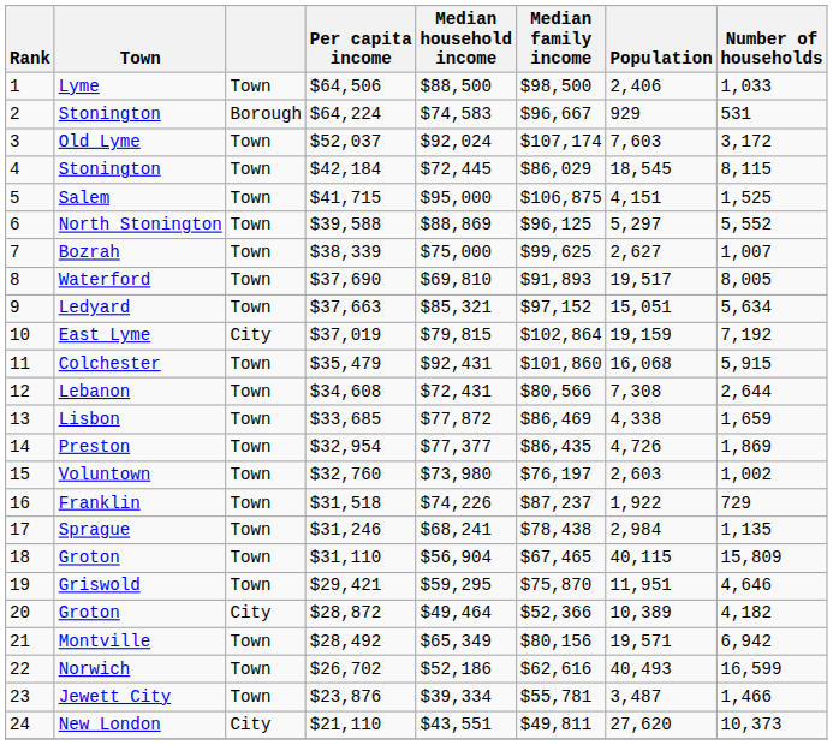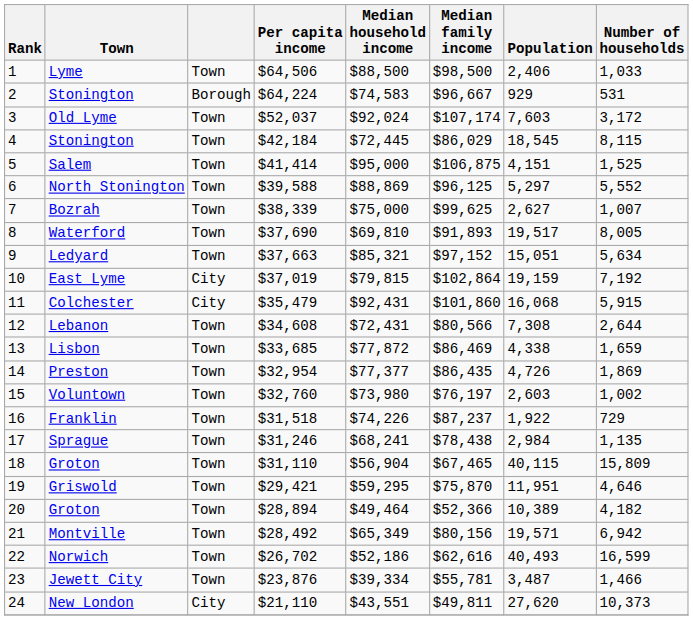 <table class="wikitable sortable">
 <tr valign=bottom>
 <th>Rank</th>
 <th>Town</th>
 <th></th>
 <th>Per capita<br>income</th>
 <th>Median<br>household<br>income</th>
 <th>Median<br>family<br>income</th>
 <th>Population</th>
 <th>Number of<br>households</th>
 </tr>
 <tr>
 <td>1</td>
 <td><a href='#'>Lyme</a></td>
 <td>Town</td>
 <td>$64,506</td>
 <td>$88,500</td>
 <td>$98,500</td>
 <td>2,406</td>
 <td>1,033</td>
 </tr>
 <tr>
 <td>2</td>
 <td><a href='#'>Stonington</a></td>
 <td>Borough</td>
 <td>$64,224</td>
 <td>$74,583</td>
 <td>$96,667</td>
 <td>929</td>
 <td>531</td>
 </tr>
 <tr>
 <td>3</td>
 <td><a href='#'>Old Lyme</a></td>
 <td>Town</td>
 <td>$52,037</td>
 <td>$92,024</td>
 <td>$107,174</td>
 <td>7,603</td>
 <td>3,172</td>
 </tr>
 <tr>
 <td>4</td>
 <td><a href='#'>Stonington</a></td>
 <td>Town</td>
 <td>$42,184</td>
 <td>$72,445</td>
 <td>$86,029</td>
 <td>18,545</td>
 <td>8,115</td>
 </tr>
 <tr>
 <td>5</td>
 <td><a href='#'>Salem</a></td>
 <td>Town</td>
-<td>$41,715</td>
+<td>$41,414</td>
 <td>$95,000</td>
 <td>$106,875</td>
 <td>4,151</td>
 <td>1,525</td>
 </tr>
 <tr>
 <td>6</td>
 <td><a href='#'>North Stonington</a></td>
 <td>Town</td>
 <td>$39,588</td>
 <td>$88,869</td>
 <td>$96,125</td>
 <td>5,297</td>
 <td>5,552</td>
 </tr>
 <tr>
 <td>7</td>
 <td><a href='#'>Bozrah</a></td>
 <td>Town</td>
 <td>$38,339</td>
 <td>$75,000</td>
 <td>$99,625</td>
 <td>2,627</td>
 <td>1,007</td>
 </tr>
 <tr>
 <td>8</td>
 <td><a href='#'>Waterford</a></td>
 <td>Town</td>
 <td>$37,690</td>
 <td>$69,810</td>
 <td>$91,893</td>
 <td>19,517</td>
 <td>8,005</td>
 </tr>
 <tr>
 <td>9</td>
 <td><a href='#'>Ledyard</a></td>
 <td>Town</td>
 <td>$37,663</td>
 <td>$85,321</td>
 <td>$97,152</td>
 <td>15,051</td>
 <td>5,634</td>
 </tr>
 <tr>
 <td>10</td>
 <td><a href='#'>East Lyme</a></td>
 <td>City</td>
 <td>$37,019</td>
 <td>$79,815</td>
 <td>$102,864</td>
 <td>19,159</td>
 <td>7,192</td>
 </tr>
 <tr>
 <td>11</td>
 <td><a href='#'>Colchester</a></td>
-<td>Town</td>
+<td>City</td>
 <td>$35,479</td>
 <td>$92,431</td>
 <td>$101,860</td>
 <td>16,068</td>
 <td>5,915</td>
 </tr>
 <tr>
 <td>12</td>
 <td><a href='#'>Lebanon</a></td>
 <td>Town</td>
 <td>$34,608</td>
 <td>$72,431</td>
 <td>$80,566</td>
 <td>7,308</td>
 <td>2,644</td>
 </tr>
 <tr>
 <td>13</td>
 <td><a href='#'>Lisbon</a></td>
 <td>Town</td>
 <td>$33,685</td>
 <td>$77,872</td>
 <td>$86,469</td>
 <td>4,338</td>
 <td>1,659</td>
 </tr>
 <tr>
 <td>14</td>
 <td><a href='#'>Preston</a></td>
 <td>Town</td>
 <td>$32,954</td>
 <td>$77,377</td>
 <td>$86,435</td>
 <td>4,726</td>
 <td>1,869</td>
 </tr>
 <tr>
 <td>15</td>
 <td><a href='#'>Voluntown</a></td>
 <td>Town</td>
 <td>$32,760</td>
 <td>$73,980</td>
 <td>$76,197</td>
 <td>2,603</td>
 <td>1,002</td>
 </tr>
 <tr>
 <td>16</td>
 <td><a href='#'>Franklin</a></td>
 <td>Town</td>
 <td>$31,518</td>
 <td>$74,226</td>
 <td>$87,237</td>
 <td>1,922</td>
 <td>729</td>
 </tr>
 <tr>
 <td>17</td>
 <td><a href='#'>Sprague</a></td>
 <td>Town</td>
 <td>$31,246</td>
 <td>$68,241</td>
 <td>$78,438</td>
 <td>2,984</td>
 <td>1,135</td>
 </tr>
 <tr>
 <td>18</td>
 <td><a href='#'>Groton</a></td>
 <td>Town</td>
 <td>$31,110</td>
 <td>$56,904</td>
 <td>$67,465</td>
 <td>40,115</td>
 <td>15,809</td>
 </tr>
 <tr>
 <td>19</td>
 <td><a href='#'>Griswold</a></td>
 <td>Town</td>
 <td>$29,421</td>
 <td>$59,295</td>
 <td>$75,870</td>
 <td>11,951</td>
 <td>4,646</td>
 </tr>
 <tr>
 <td>20</td>
 <td><a href='#'>Groton</a></td>
-<td>City</td>
-<td>$28,872</td>
+<td>Town</td>
+<td>$28,894</td>
 <td>$49,464</td>
 <td>$52,366</td>
 <td>10,389</td>
 <td>4,182</td>
 </tr>
 <tr>
 <td>21</td>
 <td><a href='#'>Montville</a></td>
 <td>Town</td>
 <td>$28,492</td>
 <td>$65,349</td>
 <td>$80,156</td>
 <td>19,571</td>
 <td>6,942</td>
 </tr>
 <tr>
 <td>22</td>
 <td><a href='#'>Norwich</a></td>
 <td>Town</td>
 <td>$26,702</td>
 <td>$52,186</td>
 <td>$62,616</td>
 <td>40,493</td>
 <td>16,599</td>
 </tr>
 <tr>
 <td>23</td>
 <td><a href='#'>Jewett City</a></td>
 <td>Town</td>
 <td>$23,876</td>
 <td>$39,334</td>
 <td>$55,781</td>
 <td>3,487</td>
 <td>1,466</td>
 </tr>
 <tr>
 <td>24</td>
 <td><a href='#'>New London</a></td>
 <td>City</td>
 <td>$21,110</td>
 <td>$43,551</td>
 <td>$49,811</td>
 <td>27,620</td>
 <td>10,373</td>
 </tr>
 <tr>
 </tr>
 </table>
